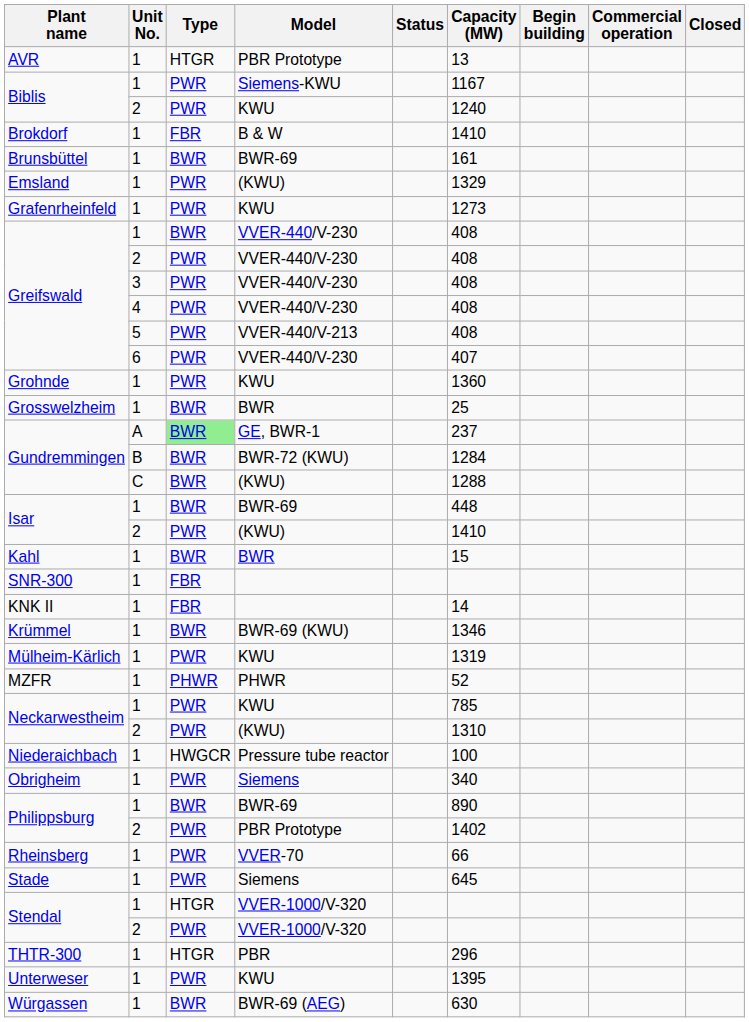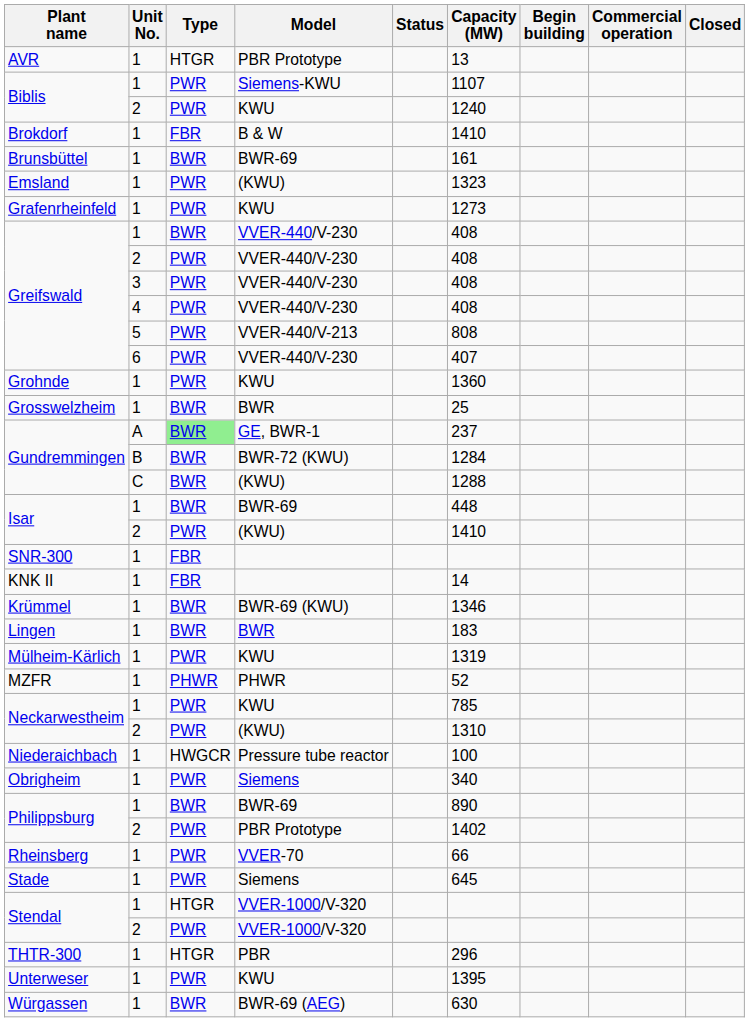 <table class="wikitable sortable mw-datatable sticky-header">
 <tr>
 <th>Plant<br>name</th>
 <th>Unit<br>No.</th>
 <th>Type</th>
 <th>Model</th>
 <th>Status</th>
 <th>Capacity<br>(MW)</th>
 <th>Begin<br>building</th>
 <th>Commercial<br>operation</th>
 <th>Closed</th>
 </tr>
 <tr>
 <td><a href='#'>AVR</a></td>
 <td>1</td>
 <td>HTGR</td>
 <td>PBR Prototype</td>
 <td></td>
 <td>13</td>
 <td></td>
 <td></td>
 <td></td>
 </tr>
 <tr>
 <td rowspan=2><a href='#'>Biblis</a></td>
 <td>1</td>
 <td><a href='#'>PWR</a></td>
 <td><a href='#'>Siemens</a>-KWU</td>
 <td></td>
-<td>1167</td>
+<td>1107</td>
 <td></td>
 <td></td>
 <td></td>
 </tr>
 <tr>
 <td>2</td>
 <td><a href='#'>PWR</a></td>
 <td>KWU</td>
 <td></td>
 <td>1240</td>
 <td></td>
 <td></td>
 <td></td>
 </tr>
 <tr>
 <td><a href='#'>Brokdorf</a></td>
 <td>1</td>
 <td><a href='#'>FBR</a></td>
 <td>B & W</td>
 <td></td>
 <td>1410</td>
 <td></td>
 <td></td>
 <td></td>
 </tr>
 <tr>
 <td><a href='#'>Brunsbüttel</a></td>
 <td>1</td>
 <td><a href='#'>BWR</a></td>
 <td>BWR-69</td>
 <td></td>
 <td>161</td>
 <td></td>
 <td></td>
 <td></td>
 </tr>
 <tr>
 <td><a href='#'>Emsland</a></td>
 <td>1</td>
 <td><a href='#'>PWR</a></td>
 <td> (KWU)</td>
 <td></td>
-<td>1329</td>
+<td>1323</td>
 <td></td>
 <td></td>
 <td data-sort-value=2022-12-31></td>
 </tr>
 <tr>
 <td><a href='#'>Grafenrheinfeld</a></td>
 <td>1</td>
 <td><a href='#'>PWR</a></td>
 <td>KWU</td>
 <td></td>
 <td>1273</td>
 <td></td>
 <td></td>
 <td></td>
 </tr>
 <tr>
 <td rowspan=6><a href='#'>Greifswald</a></td>
 <td>1</td>
 <td><a href='#'>BWR</a></td>
 <td><a href='#'>VVER-440</a>/V-230</td>
 <td></td>
 <td>408</td>
 <td></td>
 <td></td>
 <td></td>
 </tr>
 <tr>
 <td>2</td>
 <td><a href='#'>PWR</a></td>
 <td>VVER-440/V-230</td>
 <td></td>
 <td>408</td>
 <td></td>
 <td></td>
 <td></td>
 </tr>
 <tr>
 <td>3</td>
 <td><a href='#'>PWR</a></td>
 <td>VVER-440/V-230</td>
 <td></td>
 <td>408</td>
 <td></td>
 <td></td>
 <td></td>
 </tr>
 <tr>
 <td>4</td>
 <td><a href='#'>PWR</a></td>
 <td>VVER-440/V-230</td>
 <td></td>
 <td>408</td>
 <td></td>
 <td></td>
 <td></td>
 </tr>
 <tr>
 <td>5</td>
 <td><a href='#'>PWR</a></td>
 <td>VVER-440/V-213</td>
 <td></td>
-<td>408</td>
+<td>808</td>
 <td></td>
 <td></td>
 <td></td>
 </tr>
 <tr>
 <td>6</td>
 <td><a href='#'>PWR</a></td>
 <td>VVER-440/V-230</td>
 <td></td>
 <td>407</td>
 <td></td>
 <td></td>
 <td></td>
 </tr>
 <tr>
 <td><a href='#'>Grohnde</a></td>
 <td>1</td>
 <td><a href='#'>PWR</a></td>
 <td>KWU</td>
 <td></td>
 <td>1360</td>
 <td></td>
 <td></td>
 <td></td>
 </tr>
 <tr>
 <td><a href='#'>Grosswelzheim</a></td>
 <td>1</td>
 <td><a href='#'>BWR</a></td>
 <td>BWR</td>
 <td></td>
 <td>25</td>
 <td></td>
 <td></td>
 <td></td>
 </tr>
 <tr>
 <td rowspan=3><a href='#'>Gundremmingen</a></td>
 <td>A</td>
 <td style="background: lightgreen;"><a href='#'>BWR</a></td>
 <td><a href='#'>GE</a>, BWR-1</td>
 <td></td>
 <td>237</td>
 <td></td>
 <td></td>
 <td></td>
 </tr>
 <tr>
 <td>B</td>
 <td><a href='#'>BWR</a></td>
 <td>BWR-72 (KWU)</td>
 <td></td>
 <td>1284</td>
 <td></td>
 <td></td>
 <td></td>
 </tr>
 <tr>
 <td>C</td>
 <td><a href='#'>BWR</a></td>
 <td> (KWU)</td>
 <td></td>
 <td>1288</td>
 <td></td>
 <td></td>
 <td></td>
 </tr>
 <tr>
 <td rowspan=2><a href='#'>Isar</a></td>
 <td>1</td>
 <td><a href='#'>BWR</a></td>
 <td>BWR-69</td>
 <td></td>
 <td>448</td>
 <td></td>
 <td></td>
 <td></td>
 </tr>
 <tr>
 <td>2</td>
 <td><a href='#'>PWR</a></td>
 <td> (KWU)</td>
 <td></td>
 <td>1410</td>
 <td></td>
 <td></td>
 <td data-sort-value=2022-12-31></td>
 </tr>
 <tr>
-<td><a href='#'>Kahl</a></td>
-<td>1</td>
-<td><a href='#'>BWR</a></td>
-<td><a href='#'>BWR</a></td>
-<td></td>
-<td>15</td>
-<td></td>
-<td></td>
-<td></td>
-</tr>
-<tr>
 <td><a href='#'>SNR-300</a></td>
 <td>1</td>
 <td><a href='#'>FBR</a></td>
 <td></td>
 <td></td>
 <td></td>
 <td></td>
 <td></td>
 <td></td>
 </tr>
 <tr>
 <td>KNK II</td>
 <td>1</td>
 <td><a href='#'>FBR</a></td>
 <td></td>
 <td></td>
 <td>14</td>
 <td></td>
 <td></td>
 <td></td>
 </tr>
 <tr>
 <td><a href='#'>Krümmel</a></td>
 <td>1</td>
 <td><a href='#'>BWR</a></td>
 <td>BWR-69 (KWU)</td>
 <td></td>
 <td>1346</td>
+<td></td>
+<td></td>
+<td></td>
+</tr>
+<tr>
+<td><a href='#'>Lingen</a></td>
+<td>1</td>
+<td><a href='#'>BWR</a></td>
+<td><a href='#'>BWR</a></td>
+<td></td>
+<td>183</td>
 <td></td>
 <td></td>
 <td></td>
 </tr>
 <tr>
 <td><a href='#'>Mülheim-Kärlich</a></td>
 <td>1</td>
 <td><a href='#'>PWR</a></td>
 <td>KWU</td>
 <td></td>
 <td>1319</td>
 <td></td>
 <td></td>
 <td></td>
 </tr>
 <tr>
 <td>MZFR</td>
 <td>1</td>
 <td><a href='#'>PHWR</a></td>
 <td>PHWR</td>
 <td></td>
 <td>52</td>
 <td></td>
 <td></td>
 <td></td>
 </tr>
 <tr>
 <td rowspan=2><a href='#'>Neckarwestheim</a></td>
 <td>1</td>
 <td><a href='#'>PWR</a></td>
 <td>KWU</td>
 <td></td>
 <td>785</td>
 <td></td>
 <td></td>
 <td></td>
 </tr>
 <tr>
 <td>2</td>
 <td><a href='#'>PWR</a></td>
 <td> (KWU)</td>
 <td></td>
 <td>1310</td>
 <td></td>
 <td></td>
 <td data-sort-value=2022-12-31></td>
 </tr>
 <tr>
 <td><a href='#'>Niederaichbach</a></td>
 <td>1</td>
 <td>HWGCR</td>
 <td>Pressure tube reactor</td>
 <td></td>
 <td>100</td>
 <td></td>
 <td></td>
 <td></td>
 </tr>
 <tr>
 <td><a href='#'>Obrigheim</a></td>
 <td>1</td>
 <td><a href='#'>PWR</a></td>
 <td><a href='#'>Siemens</a></td>
 <td></td>
 <td>340</td>
 <td></td>
 <td></td>
 <td></td>
 </tr>
 <tr>
 <td rowspan=2><a href='#'>Philippsburg</a></td>
 <td>1</td>
 <td><a href='#'>BWR</a></td>
 <td>BWR-69</td>
 <td></td>
 <td>890</td>
 <td></td>
 <td></td>
 <td></td>
 </tr>
 <tr>
 <td>2</td>
 <td><a href='#'>PWR</a></td>
 <td>PBR Prototype</td>
 <td></td>
 <td>1402</td>
 <td></td>
 <td></td>
 <td></td>
 </tr>
 <tr>
 <td><a href='#'>Rheinsberg</a></td>
 <td>1</td>
 <td><a href='#'>PWR</a></td>
 <td><a href='#'>VVER</a>-70</td>
 <td></td>
 <td>66</td>
 <td></td>
 <td></td>
 <td></td>
 </tr>
 <tr>
 <td><a href='#'>Stade</a></td>
 <td>1</td>
 <td><a href='#'>PWR</a></td>
 <td>Siemens</td>
 <td></td>
 <td>645</td>
 <td></td>
 <td></td>
 <td></td>
 </tr>
 <tr>
 <td rowspan=2><a href='#'>Stendal</a></td>
 <td>1</td>
 <td>HTGR</td>
 <td><a href='#'>VVER-1000</a>/V-320</td>
 <td></td>
 <td></td>
 <td></td>
 <td></td>
 <td></td>
 </tr>
 <tr>
 <td>2</td>
 <td><a href='#'>PWR</a></td>
 <td><a href='#'>VVER-1000</a>/V-320</td>
 <td></td>
 <td></td>
 <td></td>
 <td></td>
 <td></td>
 </tr>
 <tr>
 <td><a href='#'>THTR-300</a></td>
 <td>1</td>
 <td>HTGR</td>
 <td>PBR</td>
 <td></td>
 <td>296</td>
 <td></td>
 <td></td>
 <td></td>
 </tr>
 <tr>
 <td><a href='#'>Unterweser</a></td>
 <td>1</td>
 <td><a href='#'>PWR</a></td>
 <td>KWU</td>
 <td></td>
 <td>1395</td>
 <td></td>
 <td></td>
 <td></td>
 </tr>
 <tr>
 <td><a href='#'>Würgassen</a></td>
 <td>1</td>
 <td><a href='#'>BWR</a></td>
 <td>BWR-69 (<a href='#'>AEG</a>)</td>
 <td></td>
 <td>630</td>
 <td></td>
 <td></td>
 <td></td>
 </tr>
 </table>
